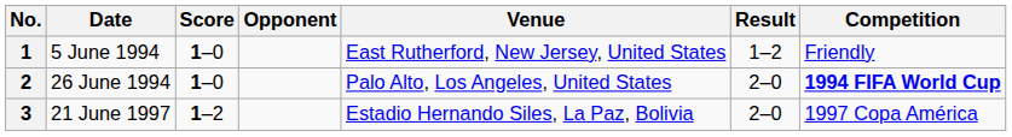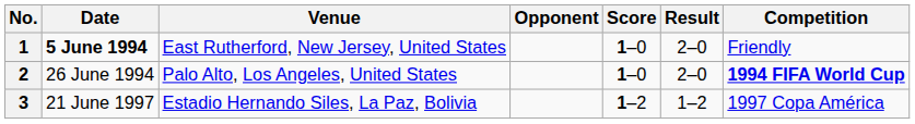 <table class="wikitable sortable plainrowheaders">
 <tr>
 <th scope=col>No.</th>
 <th scope=col data-sort-type=date>Date</th>
+<th scope=col>Venue</th>
+<th scope=col>Opponent</th>
 <th scope=col>Score</th>
-<th scope=col>Opponent</th>
-<th scope=col>Venue</th>
 <th scope=col>Result</th>
 <th scope=col>Competition</th>
 </tr>
 <tr>
 <th scope=row>1</th>
-<td>5 June 1994</td>
+<td><strong>5 June 1994</strong></td>
+<td><a href='#'>East Rutherford</a>, <a href='#'>New Jersey</a>, <a href='#'>United States</a></td>
+<td></td>
 <td align=center><strong>1</strong>–0</td>
-<td></td>
-<td><a href='#'>East Rutherford</a>, <a href='#'>New Jersey</a>, <a href='#'>United States</a></td>
-<td align=center>1–2</td>
+<td align=center>2–0</td>
 <td><a href='#'>Friendly</a></td>
 </tr>
 <tr>
 <th scope=row>2</th>
 <td>26 June 1994</td>
+<td><a href='#'>Palo Alto</a>, <a href='#'>Los Angeles</a>, <a href='#'>United States</a></td>
+<td></td>
 <td align=center><strong>1</strong>–0</td>
-<td></td>
-<td><a href='#'>Palo Alto</a>, <a href='#'>Los Angeles</a>, <a href='#'>United States</a></td>
 <td align=center>2–0</td>
 <td><strong><a href='#'>1994 FIFA World Cup</a></strong></td>
 </tr>
 <tr>
 <th scope=row>3</th>
 <td>21 June 1997</td>
+<td><a href='#'>Estadio Hernando Siles</a>, <a href='#'>La Paz</a>, <a href='#'>Bolivia</a></td>
+<td></td>
 <td align=center><strong>1</strong>–2</td>
-<td></td>
-<td><a href='#'>Estadio Hernando Siles</a>, <a href='#'>La Paz</a>, <a href='#'>Bolivia</a></td>
-<td align=center>2–0</td>
+<td align=center>1–2</td>
 <td><a href='#'>1997 Copa América</a></td>
 </tr>
 </table>
